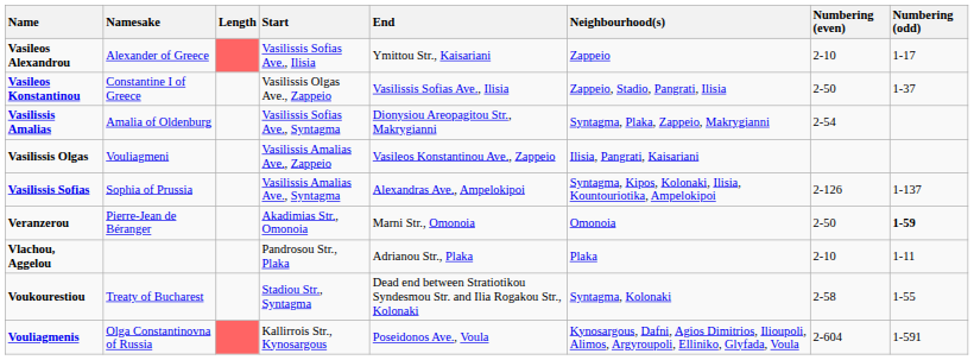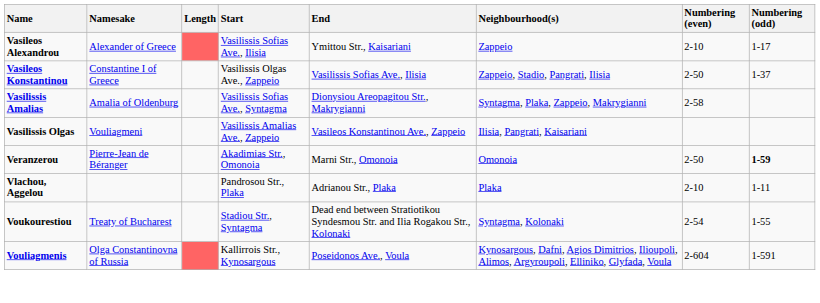 <table class="wikitable sortable">
 <tr>
 <th style="text-align:left;">Name</th>
 <th style="text-align:left;">Namesake</th>
 <th style="text-align:left;">Length</th>
 <th style="text-align:left;">Start</th>
 <th style="text-align:left;">End</th>
 <th style="text-align:left;">Neighbourhood(s)</th>
 <th style="text-align:left;">Numbering (even)</th>
 <th style="text-align:left;">Numbering (odd)</th>
 </tr>
 <tr class="sort">
 <td><strong>Vasileos Alexandrou</strong><br></td>
 <td><a href='#'>Alexander of Greece</a></td>
 <td style="background:#ff6464;"></td>
 <td><a href='#'>Vasilissis Sofias Ave.</a>, <a href='#'>Ilisia</a></td>
 <td>Ymittou Str., <a href='#'>Kaisariani</a></td>
 <td><a href='#'>Zappeio</a></td>
 <td>2-10</td>
 <td>1-17</td>
 </tr>
 <tr>
 <td><strong><a href='#'>Vasileos Konstantinou</a></strong><br></td>
 <td><a href='#'>Constantine I of Greece</a></td>
 <td></td>
 <td>Vasilissis Olgas Ave., <a href='#'>Zappeio</a></td>
 <td><a href='#'>Vasilissis Sofias Ave.</a>, <a href='#'>Ilisia</a></td>
 <td><a href='#'>Zappeio</a>, <a href='#'>Stadio</a>, <a href='#'>Pangrati</a>, <a href='#'>Ilisia</a></td>
 <td>2-50</td>
 <td>1-37</td>
 </tr>
 <tr>
 <td><strong><a href='#'>Vasilissis Amalias</a></strong><br></td>
 <td><a href='#'>Amalia of Oldenburg</a></td>
 <td></td>
 <td><a href='#'>Vasilissis Sofias Ave.</a>, <a href='#'>Syntagma</a></td>
 <td><a href='#'>Dionysiou Areopagitou Str.</a>, <a href='#'>Makrygianni</a></td>
 <td><a href='#'>Syntagma</a>, <a href='#'>Plaka</a>, <a href='#'>Zappeio</a>, <a href='#'>Makrygianni</a></td>
-<td>2-54</td>
+<td>2-58</td>
 <td></td>
 </tr>
 <tr>
 <td><strong>Vasilissis Olgas</strong><br></td>
 <td><a href='#'>Vouliagmeni</a></td>
 <td></td>
 <td><a href='#'>Vasilissis Amalias Ave.</a>, <a href='#'>Zappeio</a></td>
 <td><a href='#'>Vasileos Konstantinou Ave.</a>, <a href='#'>Zappeio</a></td>
 <td><a href='#'>Ilisia</a>, <a href='#'>Pangrati</a>, <a href='#'>Kaisariani</a></td>
 <td></td>
 <td></td>
-</tr>
-<tr>
-<td><strong><a href='#'>Vasilissis Sofias</a></strong><br></td>
-<td><a href='#'>Sophia of Prussia</a></td>
-<td></td>
-<td><a href='#'>Vasilissis Amalias Ave.</a>, <a href='#'>Syntagma</a></td>
-<td><a href='#'>Alexandras Ave.</a>, <a href='#'>Ampelokipoi</a></td>
-<td><a href='#'>Syntagma</a>, <a href='#'>Kipos</a>, <a href='#'>Kolonaki</a>, <a href='#'>Ilisia</a>, <a href='#'>Kountouriotika</a>, <a href='#'>Ampelokipoi</a></td>
-<td>2-126</td>
-<td>1-137</td>
 </tr>
 <tr>
 <td><strong>Veranzerou</strong><br></td>
 <td><a href='#'>Pierre-Jean de Béranger</a></td>
 <td></td>
 <td><a href='#'>Akadimias Str.</a>, <a href='#'>Omonoia</a></td>
 <td>Marni Str., <a href='#'>Omonoia</a></td>
 <td><a href='#'>Omonoia</a></td>
 <td>2-50</td>
 <td><strong>1-59</strong></td>
 </tr>
 <tr>
 <td><strong>Vlachou, Aggelou</strong><br></td>
 <td></td>
 <td></td>
 <td>Pandrosou Str., <a href='#'>Plaka</a></td>
 <td>Adrianou Str., <a href='#'>Plaka</a></td>
 <td><a href='#'>Plaka</a></td>
 <td>2-10</td>
 <td>1-11</td>
 </tr>
 <tr>
 <td><strong>Voukourestiou</strong><br></td>
 <td><a href='#'>Treaty of Bucharest</a></td>
 <td></td>
 <td><a href='#'>Stadiou Str.</a>, <a href='#'>Syntagma</a></td>
 <td>Dead end between Stratiotikou Syndesmou Str. and Ilia Rogakou Str., <a href='#'>Kolonaki</a></td>
 <td><a href='#'>Syntagma</a>, <a href='#'>Kolonaki</a></td>
-<td>2-58</td>
+<td>2-54</td>
 <td>1-55</td>
 </tr>
 <tr>
 <td><strong><a href='#'>Vouliagmenis</a></strong><br></td>
 <td><a href='#'>Olga Constantinovna of Russia</a></td>
 <td style="background:#ff6464;"></td>
 <td>Kallirrois Str., <a href='#'>Kynosargous</a></td>
 <td><a href='#'>Poseidonos Ave.</a>, <a href='#'>Voula</a></td>
 <td><a href='#'>Kynosargous</a>, <a href='#'>Dafni</a>, <a href='#'>Agios Dimitrios</a>, <a href='#'>Ilioupoli</a>, <a href='#'>Alimos</a>, <a href='#'>Argyroupoli</a>, <a href='#'>Elliniko</a>, <a href='#'>Glyfada</a>, <a href='#'>Voula</a></td>
 <td>2-604</td>
 <td>1-591</td>
 </tr>
 </table>
